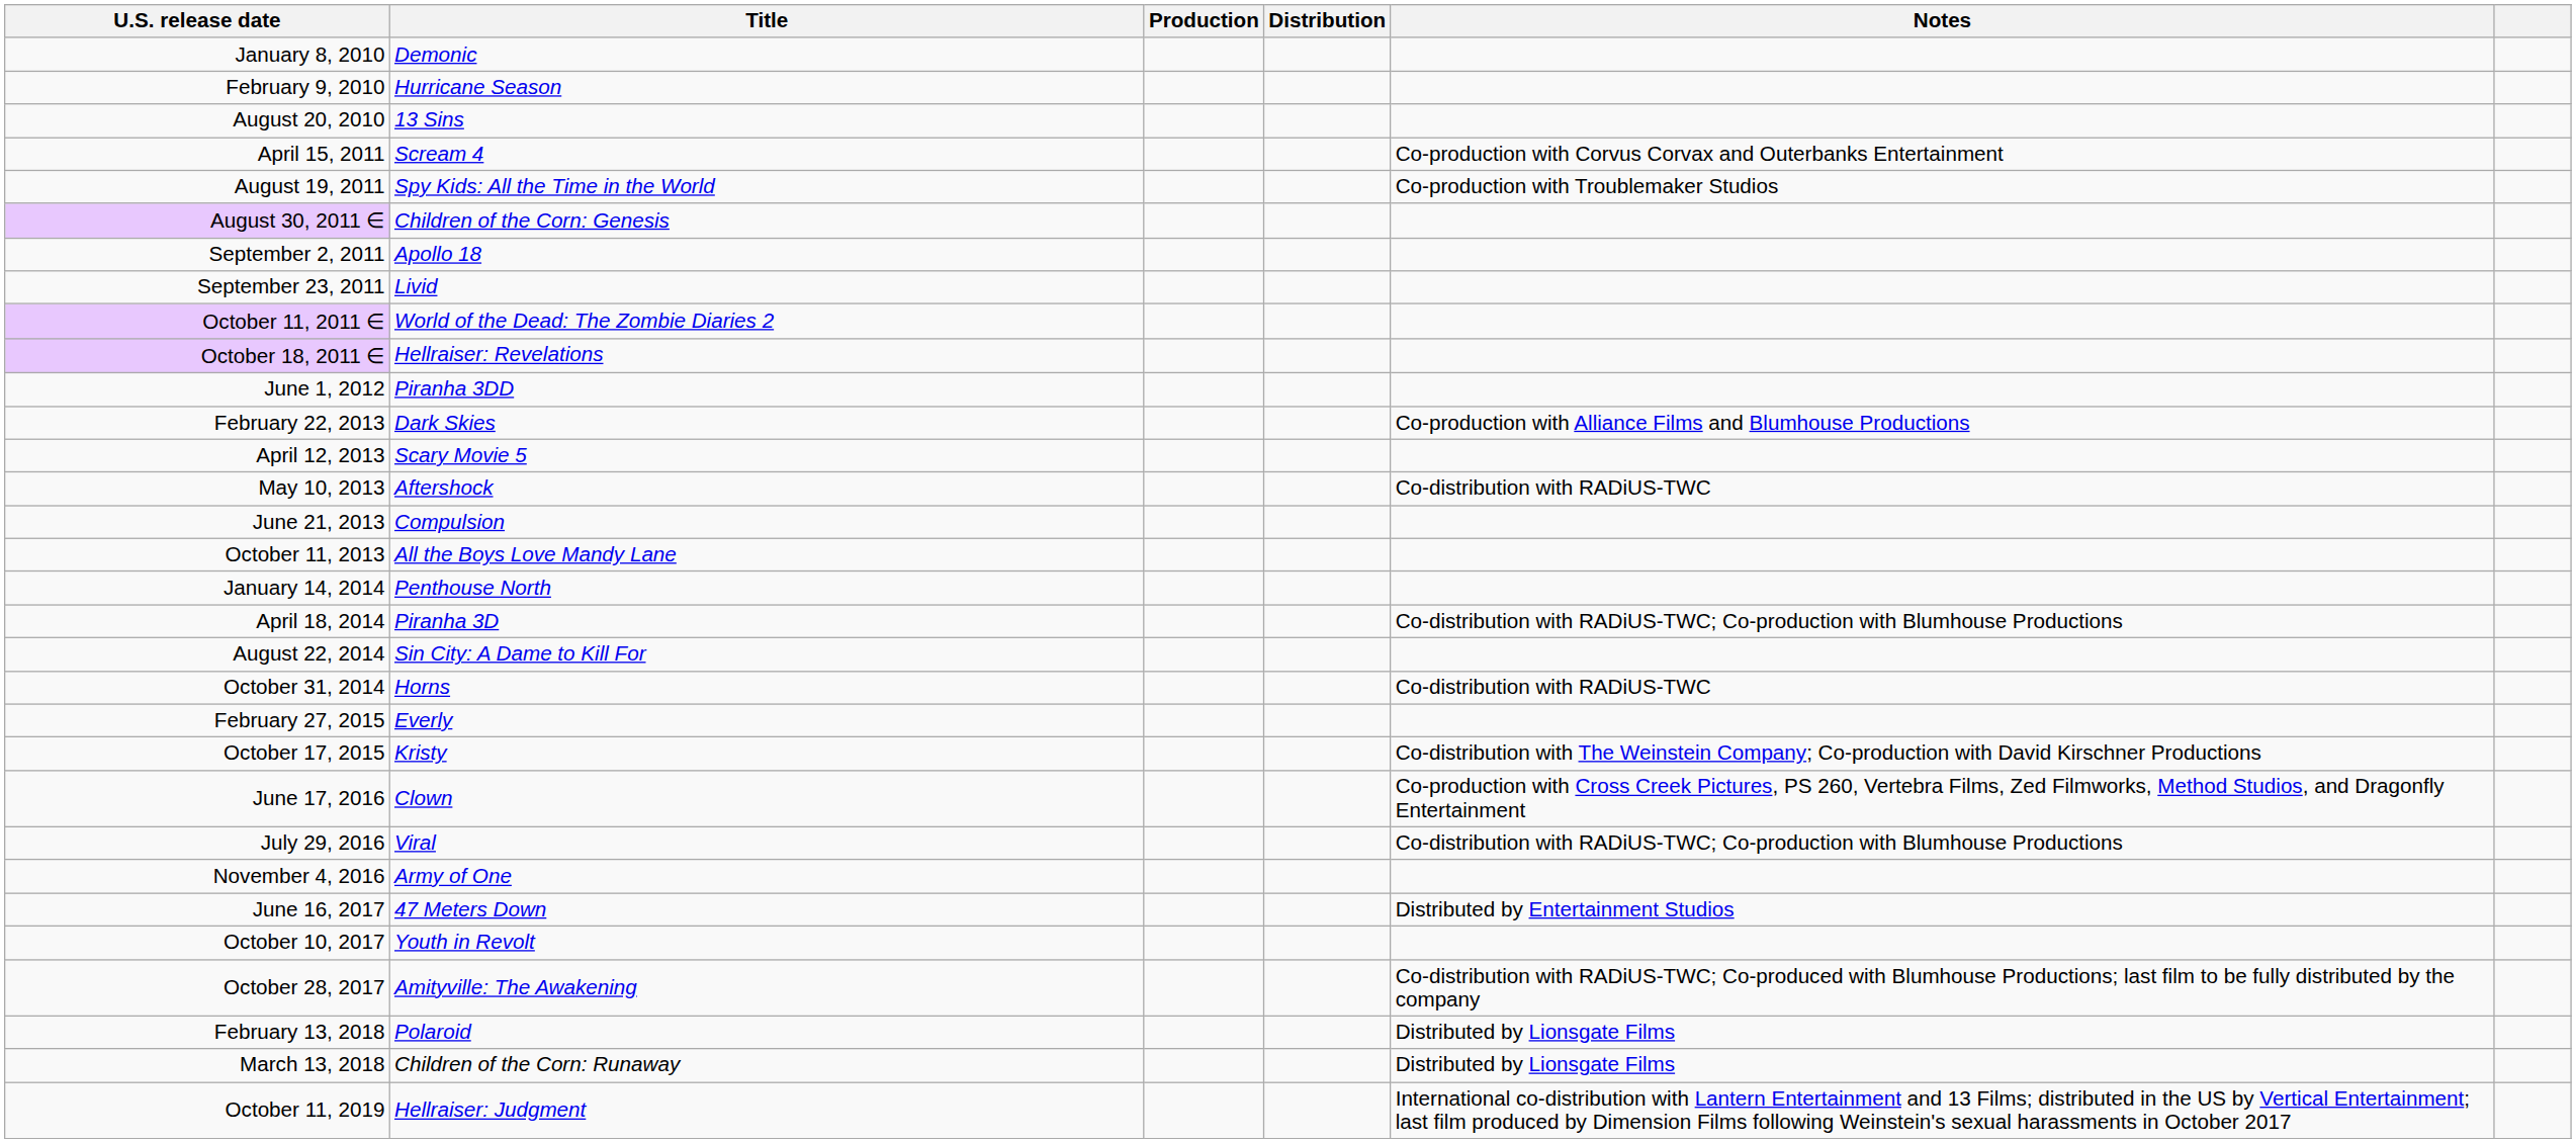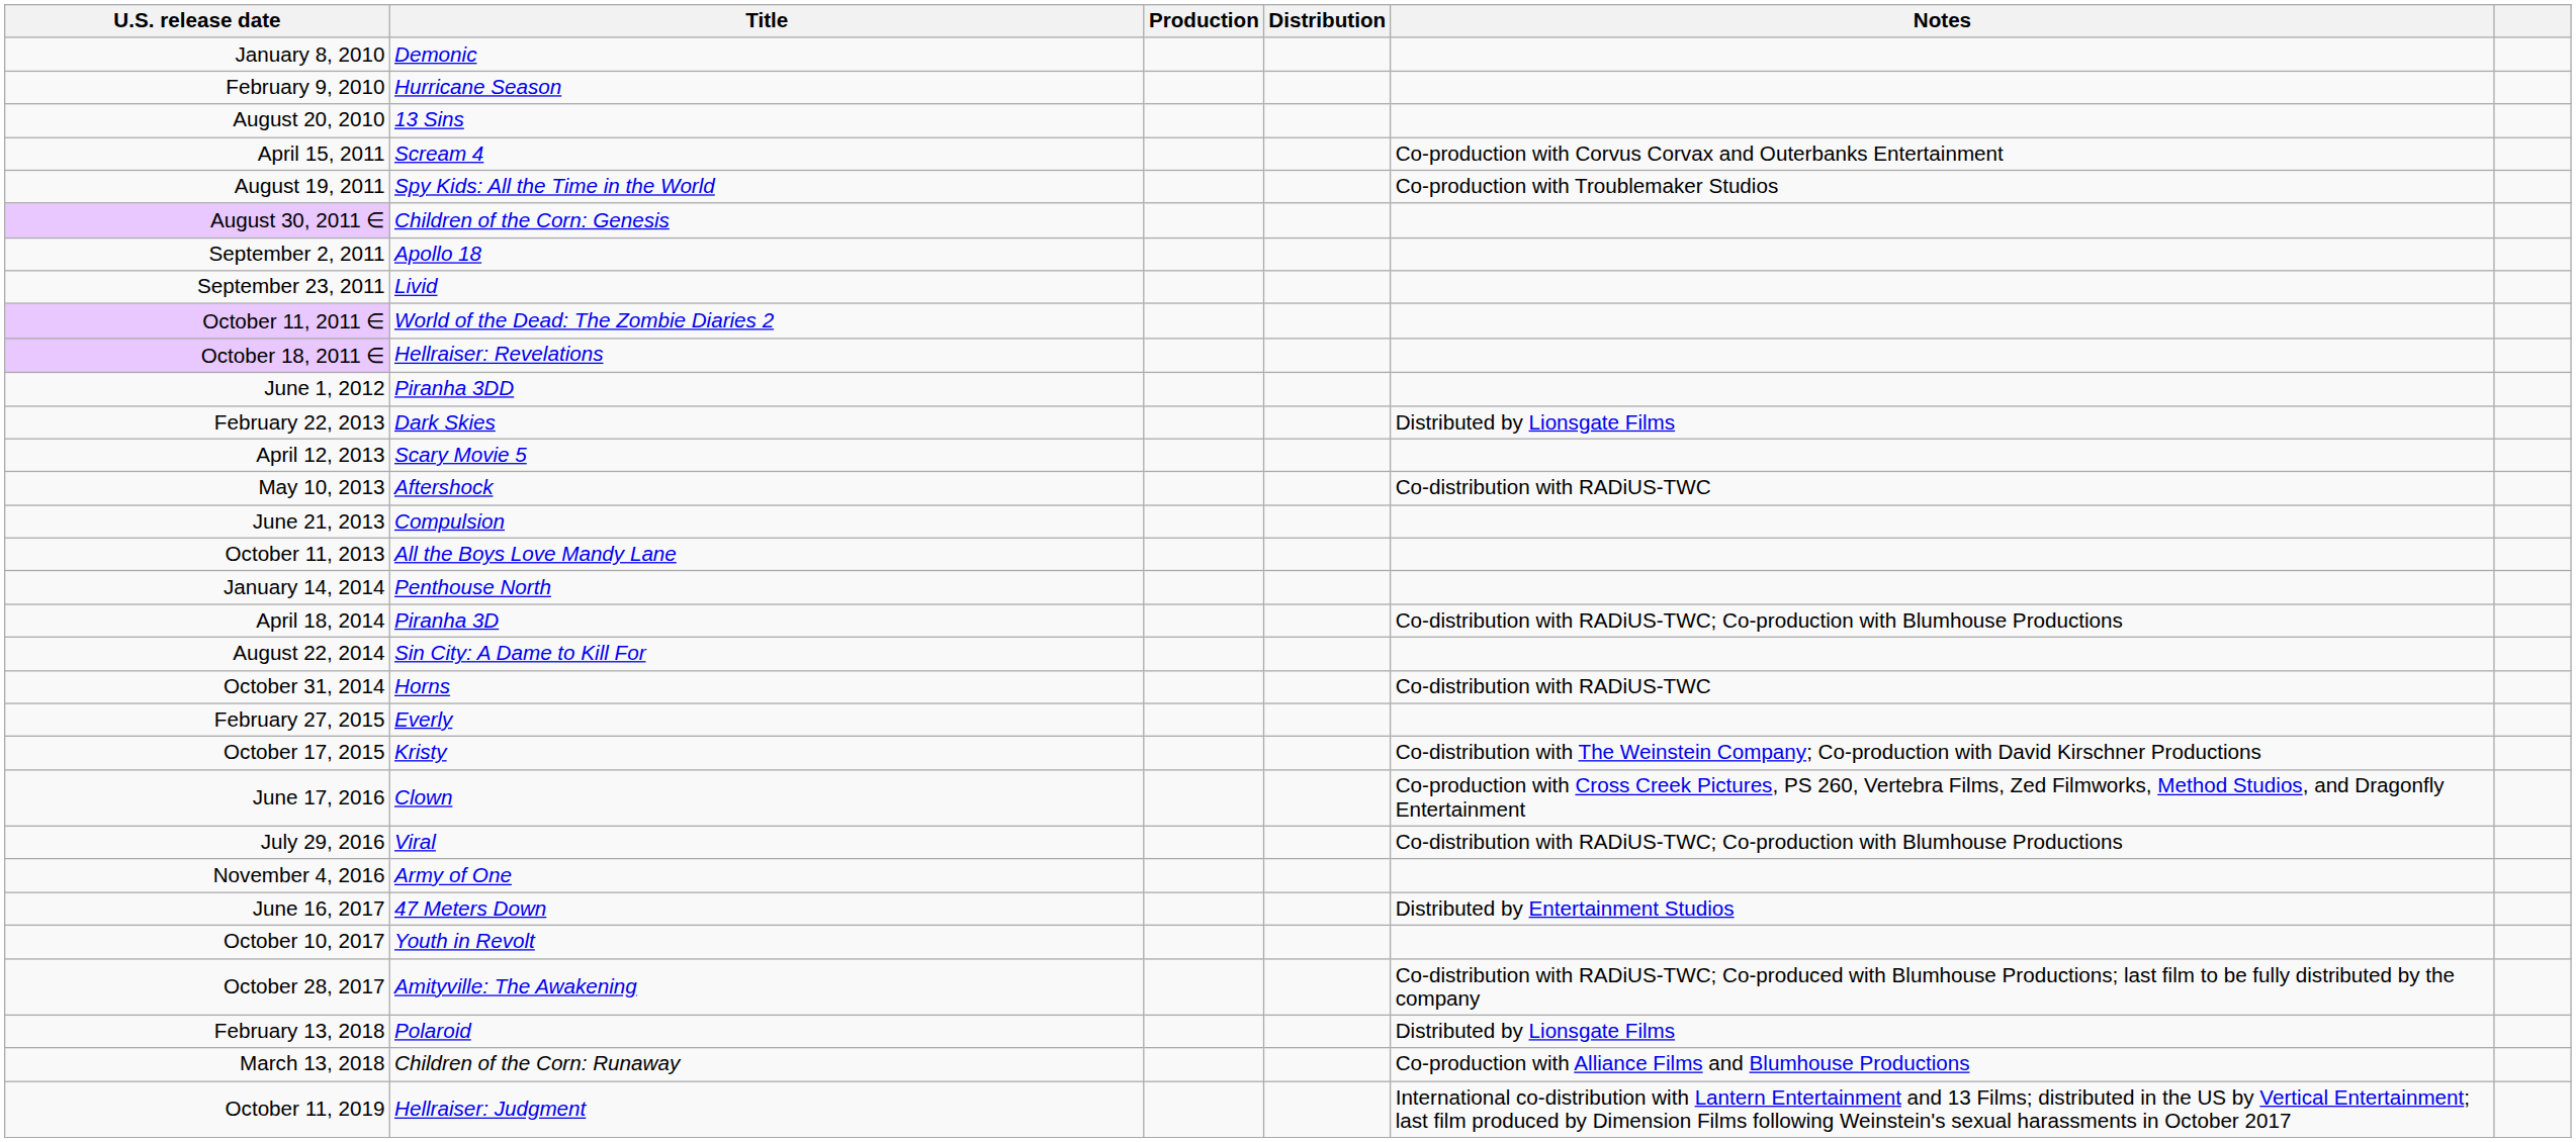 <table class="wikitable sortable">
 <tr>
 <th width=15%>U.S. release date</th>
 <th>Title</th>
 <th width=4%>Production</th>
 <th width=4%>Distribution</th>
 <th width=43%>Notes</th>
 <th style="width:3%;" class="unsortable"></th>
 </tr>
 <tr>
 <td style="text-align:right;">January 8, 2010</td>
 <td><em><a href='#'>Demonic</a></em></td>
 <td></td>
 <td></td>
 <td></td>
 <td style=text-align:center></td>
 </tr>
 <tr>
 <td style="text-align:right;">February 9, 2010</td>
 <td><em><a href='#'>Hurricane Season</a></em></td>
 <td></td>
 <td></td>
 <td></td>
 <td style=text-align:center></td>
 </tr>
 <tr>
 <td style="text-align:right;">August 20, 2010</td>
 <td><em><a href='#'>13 Sins</a></em></td>
 <td></td>
 <td></td>
 <td></td>
 <td style=text-align:center></td>
 </tr>
 <tr>
 <td style="text-align:right;">April 15, 2011</td>
 <td><em><a href='#'>Scream 4</a></em></td>
 <td></td>
 <td></td>
 <td>Co-production with Corvus Corvax and Outerbanks Entertainment</td>
 <td style=text-align:center></td>
 </tr>
 <tr>
 <td style="text-align:right;">August 19, 2011</td>
 <td><em><a href='#'>Spy Kids: All the Time in the World</a></em></td>
 <td></td>
 <td></td>
 <td>Co-production with Troublemaker Studios</td>
 <td style=text-align:center></td>
 </tr>
 <tr>
 <td style="text-align:right;background:#E8C8FE;">August 30, 2011 ∈</td>
 <td><em><a href='#'>Children of the Corn: Genesis</a></em></td>
 <td></td>
 <td></td>
 <td></td>
 <td style=text-align:center></td>
 </tr>
 <tr>
 <td style="text-align:right;">September 2, 2011</td>
 <td><em><a href='#'>Apollo 18</a></em></td>
 <td></td>
 <td></td>
 <td></td>
 <td style=text-align:center></td>
 </tr>
 <tr>
 <td style="text-align:right;">September 23, 2011</td>
 <td><em><a href='#'>Livid</a></em></td>
 <td></td>
 <td></td>
 <td></td>
 <td style=text-align:center></td>
 </tr>
 <tr>
 <td style="text-align:right;background:#E8C8FE;">October 11, 2011 ∈</td>
 <td><em><a href='#'>World of the Dead: The Zombie Diaries 2</a></em></td>
 <td></td>
 <td></td>
 <td></td>
 <td style=text-align:center></td>
 </tr>
 <tr>
 <td style="text-align:right;background:#E8C8FE;">October 18, 2011 ∈</td>
 <td><em><a href='#'>Hellraiser: Revelations</a></em></td>
 <td></td>
 <td></td>
 <td></td>
 <td style=text-align:center></td>
 </tr>
 <tr>
 <td style="text-align:right;">June 1, 2012</td>
 <td><em><a href='#'>Piranha 3DD</a></em></td>
 <td></td>
 <td></td>
 <td></td>
 <td style=text-align:center></td>
 </tr>
 <tr>
 <td style="text-align:right;">February 22, 2013</td>
 <td><a href='#'><em>Dark Skies</em></a></td>
 <td></td>
 <td></td>
-<td>Co-production with <a href='#'>Alliance Films</a> and <a href='#'>Blumhouse Productions</a></td>
+<td>Distributed by <a href='#'>Lionsgate Films</a></td>
 <td style=text-align:center></td>
 </tr>
 <tr>
 <td style="text-align:right;">April 12, 2013</td>
 <td><em><a href='#'>Scary Movie 5</a></em></td>
 <td></td>
 <td></td>
 <td></td>
 <td style=text-align:center></td>
 </tr>
 <tr>
 <td style="text-align:right;">May 10, 2013</td>
 <td><em><a href='#'>Aftershock</a></em></td>
 <td></td>
 <td></td>
 <td>Co-distribution with RADiUS-TWC</td>
 <td style=text-align:center></td>
 </tr>
 <tr>
 <td style="text-align:right;">June 21, 2013</td>
 <td><em><a href='#'>Compulsion</a></em></td>
 <td></td>
 <td></td>
 <td></td>
 <td style=text-align:center></td>
 </tr>
 <tr>
 <td style="text-align:right;">October 11, 2013</td>
 <td><em><a href='#'>All the Boys Love Mandy Lane</a></em></td>
 <td></td>
 <td></td>
 <td></td>
 <td style=text-align:center></td>
 </tr>
 <tr>
 <td style="text-align:right;">January 14, 2014</td>
 <td><em><a href='#'>Penthouse North</a></em></td>
 <td></td>
 <td></td>
 <td></td>
 <td style=text-align:center></td>
 </tr>
 <tr>
 <td style="text-align:right;">April 18, 2014</td>
 <td><em><a href='#'>Piranha 3D</a></em></td>
 <td></td>
 <td></td>
 <td>Co-distribution with RADiUS-TWC; Co-production with Blumhouse Productions</td>
 <td style=text-align:center></td>
 </tr>
 <tr>
 <td style="text-align:right;">August 22, 2014</td>
 <td><em><a href='#'>Sin City: A Dame to Kill For</a></em></td>
 <td></td>
 <td></td>
 <td></td>
 <td style=text-align:center></td>
 </tr>
 <tr>
 <td style="text-align:right;">October 31, 2014</td>
 <td><em><a href='#'>Horns</a></em></td>
 <td></td>
 <td></td>
 <td>Co-distribution with RADiUS-TWC</td>
 <td style=text-align:center></td>
 </tr>
 <tr>
 <td style="text-align:right;">February 27, 2015</td>
 <td><em><a href='#'>Everly</a></em></td>
 <td></td>
 <td></td>
 <td></td>
 <td style=text-align:center></td>
 </tr>
 <tr>
 <td style="text-align:right;">October 17, 2015</td>
 <td><em><a href='#'>Kristy</a></em></td>
 <td></td>
 <td></td>
 <td>Co-distribution with <a href='#'>The Weinstein Company</a>; Co-production with David Kirschner Productions</td>
 <td style=text-align:center></td>
 </tr>
 <tr>
 <td style="text-align:right;">June 17, 2016</td>
 <td><em><a href='#'>Clown</a></em></td>
 <td></td>
 <td></td>
 <td>Co-production with <a href='#'>Cross Creek Pictures</a>, PS 260, Vertebra Films, Zed Filmworks, <a href='#'>Method Studios</a>, and Dragonfly Entertainment</td>
 <td style=text-align:center></td>
 </tr>
 <tr>
 <td style="text-align:right;">July 29, 2016</td>
 <td><em><a href='#'>Viral</a></em></td>
 <td></td>
 <td></td>
 <td>Co-distribution with RADiUS-TWC; Co-production with Blumhouse Productions</td>
 <td style=text-align:center></td>
 </tr>
 <tr>
 <td style="text-align:right;">November 4, 2016</td>
 <td><em><a href='#'>Army of One</a></em></td>
 <td></td>
 <td></td>
 <td></td>
 <td style=text-align:center></td>
 </tr>
 <tr>
 <td style="text-align:right;">June 16, 2017</td>
 <td><em><a href='#'>47 Meters Down</a></em></td>
 <td></td>
 <td></td>
 <td>Distributed by <a href='#'>Entertainment Studios</a></td>
 <td style=text-align:center></td>
 </tr>
 <tr>
 <td style=text-align:right>October 10, 2017</td>
 <td><em><a href='#'>Youth in Revolt</a></em></td>
 <td></td>
 <td></td>
 <td></td>
 <td style=text-align:center></td>
 </tr>
 <tr>
 <td style="text-align:right;">October 28, 2017</td>
 <td><em><a href='#'>Amityville: The Awakening</a></em></td>
 <td></td>
 <td></td>
 <td>Co-distribution with RADiUS-TWC; Co-produced with Blumhouse Productions; last film to be fully distributed by the company</td>
 <td style=text-align:center></td>
 </tr>
 <tr>
 <td style="text-align:right;">February 13, 2018</td>
 <td><em><a href='#'>Polaroid</a></em></td>
 <td></td>
 <td></td>
 <td>Distributed by <a href='#'>Lionsgate Films</a></td>
 <td style=text-align:center></td>
 </tr>
 <tr>
 <td style="text-align:right;">March 13, 2018</td>
 <td><em>Children of the Corn: Runaway</em></td>
 <td></td>
 <td></td>
-<td>Distributed by <a href='#'>Lionsgate Films</a></td>
+<td>Co-production with <a href='#'>Alliance Films</a> and <a href='#'>Blumhouse Productions</a></td>
 <td style=text-align:center></td>
 </tr>
 <tr>
 <td style="text-align:right;">October 11, 2019</td>
 <td><em><a href='#'>Hellraiser: Judgment</a></em></td>
 <td></td>
 <td></td>
 <td>International co-distribution with <a href='#'>Lantern Entertainment</a> and 13 Films; distributed in the US by <a href='#'>Vertical Entertainment</a>; last film produced by Dimension Films following Weinstein's sexual harassments in October 2017</td>
 <td style=text-align:center></td>
 </tr>
 <tr>
 </tr>
 </table>
